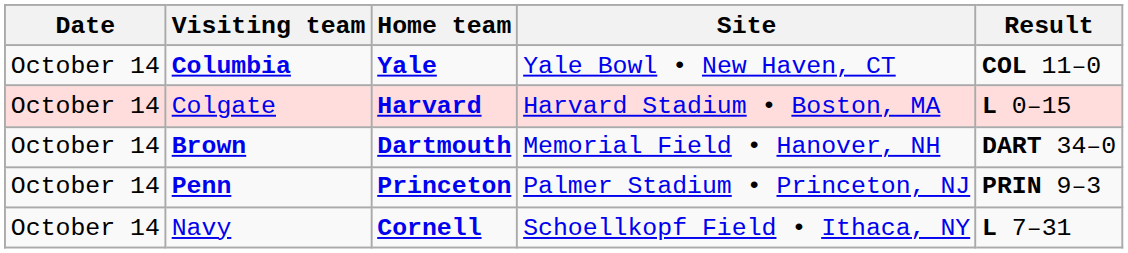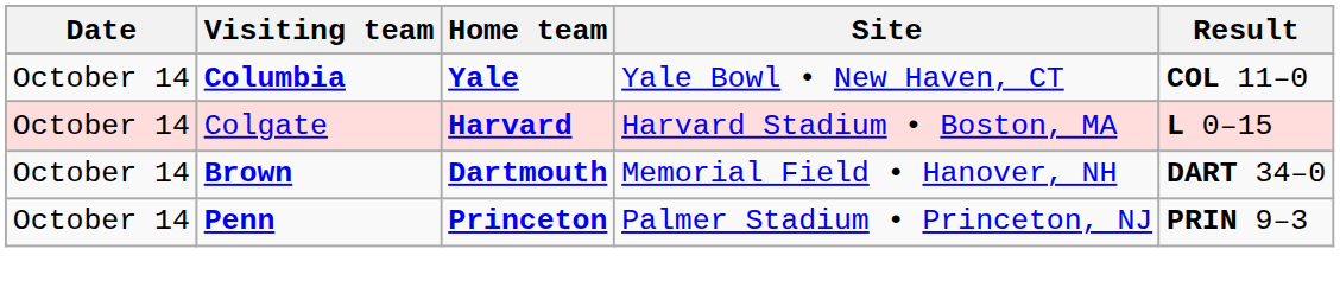 <table class="wikitable">
 <tr>
 <th>Date</th>
 <th>Visiting team</th>
 <th>Home team</th>
 <th>Site</th>
 <th>Result</th>
 </tr>
 <tr>
 <td>October 14</td>
 <td><strong><a href='#'>Columbia</a></strong></td>
 <td><strong><a href='#'>Yale</a></strong></td>
 <td><a href='#'>Yale Bowl</a> • <a href='#'>New Haven, CT</a></td>
 <td><strong>COL</strong> 11–0</td>
 </tr>
 <tr style="background:#FFDDDD;">
 <td>October 14</td>
 <td><a href='#'>Colgate</a></td>
 <td><strong><a href='#'>Harvard</a></strong></td>
 <td><a href='#'>Harvard Stadium</a> • <a href='#'>Boston, MA</a></td>
 <td><strong>L</strong> 0–15</td>
 </tr>
 <tr>
 <td>October 14</td>
 <td><strong><a href='#'>Brown</a></strong></td>
 <td><strong><a href='#'>Dartmouth</a></strong></td>
 <td><a href='#'>Memorial Field</a> • <a href='#'>Hanover, NH</a></td>
 <td><strong>DART</strong> 34–0</td>
 </tr>
 <tr>
 <td>October 14</td>
 <td><strong><a href='#'>Penn</a></strong></td>
 <td><strong><a href='#'>Princeton</a></strong></td>
 <td><a href='#'>Palmer Stadium</a> • <a href='#'>Princeton, NJ</a></td>
 <td><strong>PRIN</strong> 9–3</td>
 </tr>
-<tr>
-<td>October 14</td>
-<td><a href='#'>Navy</a></td>
-<td><strong><a href='#'>Cornell</a></strong></td>
-<td><a href='#'>Schoellkopf Field</a> • <a href='#'>Ithaca, NY</a></td>
-<td><strong>L</strong> 7–31</td>
-</tr>
 </table>
